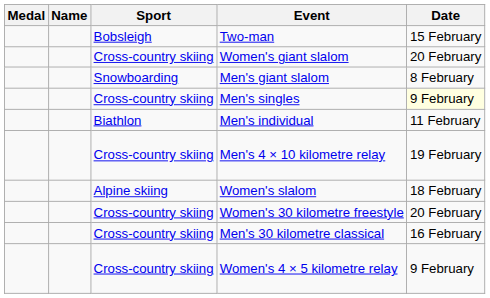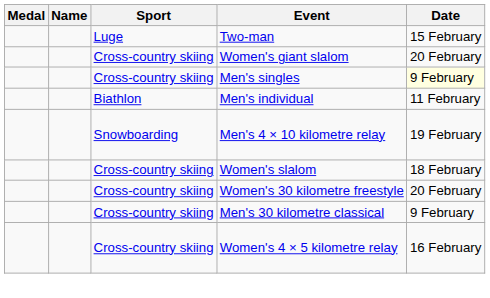 <table class="wikitable sortable" style="font-size:90%">
 <tr>
 <th>Medal</th>
 <th>Name</th>
 <th>Sport</th>
 <th>Event</th>
 <th>Date</th>
 </tr>
 <tr>
 <td></td>
 <td> <br> </td>
-<td><a href='#'>Bobsleigh</a></td>
+<td><a href='#'>Luge</a></td>
 <td><a href='#'>Two-man</a></td>
 <td>15 February</td>
 </tr>
 <tr>
 <td></td>
 <td></td>
 <td><a href='#'>Cross-country skiing</a></td>
 <td><a href='#'>Women's giant slalom</a></td>
 <td>20 February</td>
-</tr>
-<tr>
-<td></td>
-<td></td>
-<td><a href='#'>Snowboarding</a></td>
-<td><a href='#'>Men's giant slalom</a></td>
-<td>8 February</td>
 </tr>
 <tr>
 <td></td>
 <td></td>
 <td><a href='#'>Cross-country skiing</a></td>
 <td><a href='#'>Men's singles</a></td>
 <td style="background: lightyellow;">9 February</td>
 </tr>
 <tr>
 <td></td>
 <td></td>
 <td><a href='#'>Biathlon</a></td>
 <td><a href='#'>Men's individual</a></td>
 <td>11 February</td>
 </tr>
 <tr>
 <td></td>
 <td> <br>  <br>  <br> </td>
-<td><a href='#'>Cross-country skiing</a></td>
+<td><a href='#'>Snowboarding</a></td>
 <td><a href='#'>Men's 4 × 10 kilometre relay</a></td>
 <td>19 February</td>
 </tr>
 <tr>
 <td></td>
 <td></td>
-<td><a href='#'>Alpine skiing</a></td>
+<td><a href='#'>Cross-country skiing</a></td>
 <td><a href='#'>Women's slalom</a></td>
 <td>18 February</td>
 </tr>
 <tr>
 <td></td>
 <td></td>
 <td><a href='#'>Cross-country skiing</a></td>
 <td><a href='#'>Women's 30 kilometre freestyle</a></td>
 <td>20 February</td>
 </tr>
 <tr>
 <td></td>
 <td></td>
 <td><a href='#'>Cross-country skiing</a></td>
 <td><a href='#'>Men's 30 kilometre classical</a></td>
-<td>16 February</td>
+<td>9 February</td>
 </tr>
 <tr>
 <td></td>
 <td> <br>  <br>  <br> </td>
 <td><a href='#'>Cross-country skiing</a></td>
 <td><a href='#'>Women's 4 × 5 kilometre relay</a></td>
-<td>9 February</td>
+<td>16 February</td>
 </tr>
 </table>
